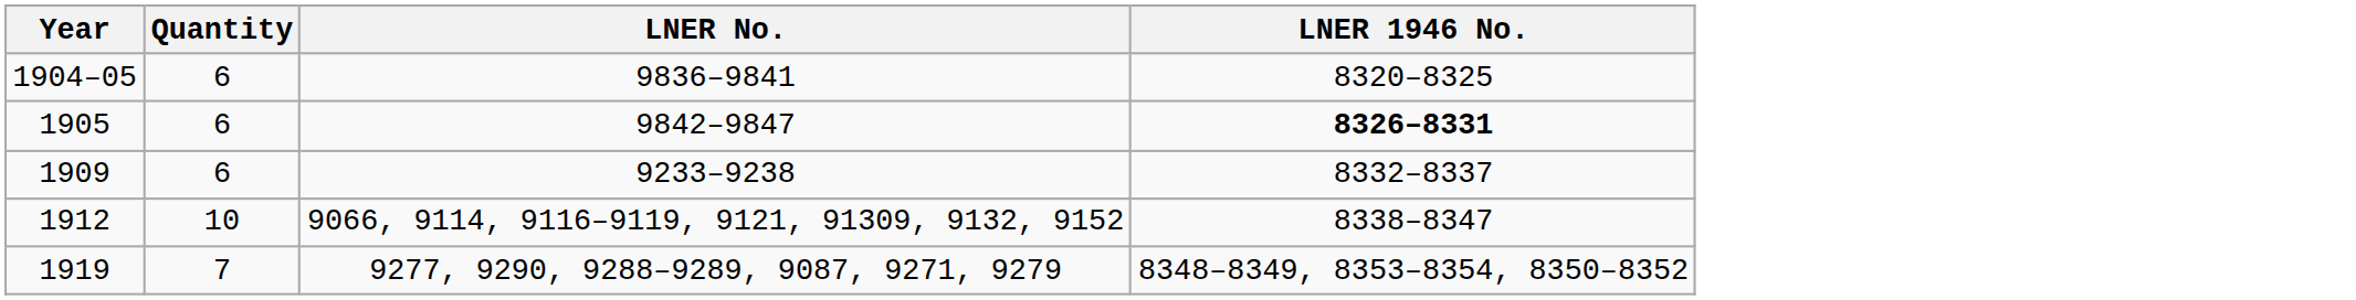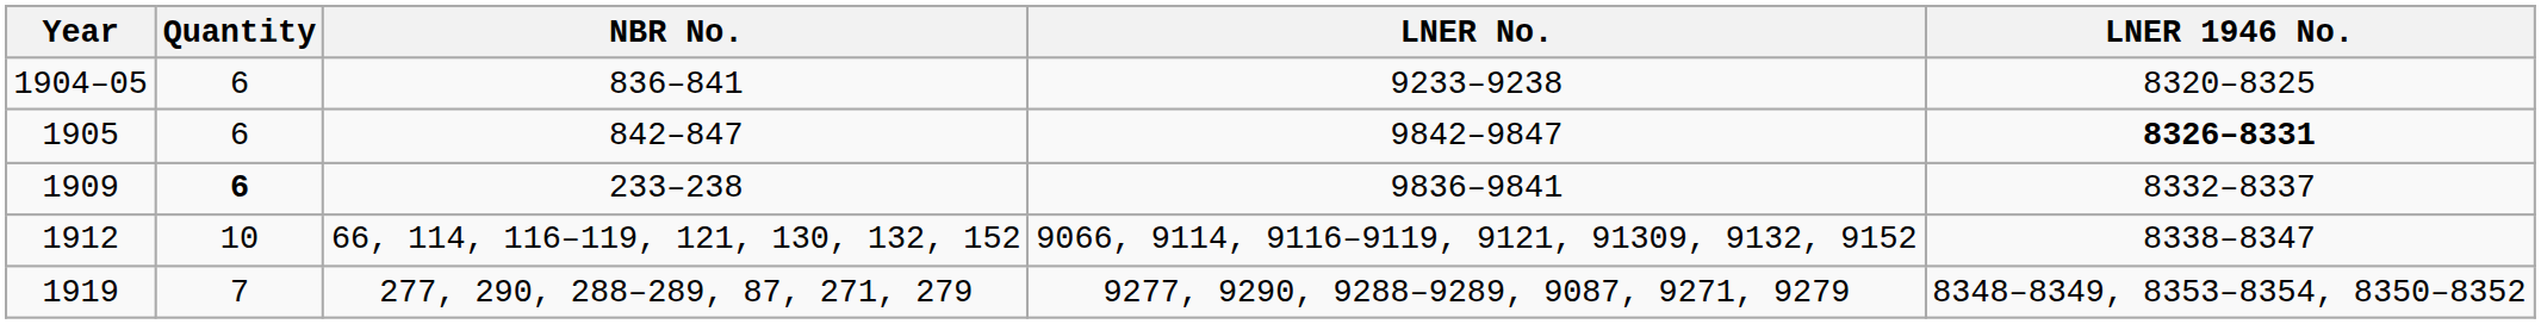 <table class="wikitable" style=text-align:center>
 <tr>
 <th>Year</th>
 <th>Quantity</th>
+<th>NBR No.</th>
 <th>LNER No.</th>
 <th>LNER 1946 No.</th>
 </tr>
 <tr>
 <td>1904–05</td>
 <td>6</td>
-<td>9836–9841</td>
+<td>836–841</td>
+<td>9233–9238</td>
 <td>8320–8325</td>
 </tr>
 <tr>
 <td>1905</td>
 <td>6</td>
+<td>842–847</td>
 <td>9842–9847</td>
 <td><strong>8326–8331</strong></td>
 </tr>
 <tr>
 <td>1909</td>
-<td>6</td>
-<td>9233–9238</td>
+<td><strong>6</strong></td>
+<td>233–238</td>
+<td>9836–9841</td>
 <td>8332–8337</td>
 </tr>
 <tr>
 <td>1912</td>
 <td>10</td>
+<td>66, 114, 116–119, 121, 130, 132, 152</td>
 <td>9066, 9114, 9116–9119, 9121, 91309, 9132, 9152</td>
 <td>8338–8347</td>
 </tr>
 <tr>
 <td>1919</td>
 <td>7</td>
+<td>277, 290, 288–289, 87, 271, 279</td>
 <td>9277, 9290, 9288–9289, 9087, 9271, 9279</td>
 <td>8348–8349, 8353–8354, 8350–8352</td>
 </tr>
 </table>
